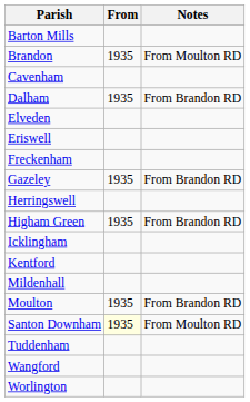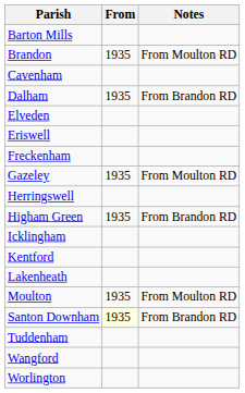 <table class="wikitable">
 <tr>
 <th>Parish</th>
 <th>From</th>
 <th>Notes</th>
 </tr>
 <tr>
 <td><a href='#'>Barton Mills</a></td>
 <td></td>
 <td></td>
 </tr>
 <tr>
 <td><a href='#'>Brandon</a></td>
 <td>1935</td>
 <td>From Moulton RD</td>
 </tr>
 <tr>
 <td><a href='#'>Cavenham</a></td>
 <td></td>
 <td></td>
 </tr>
 <tr>
 <td><a href='#'>Dalham</a></td>
 <td>1935</td>
 <td>From Brandon RD</td>
 </tr>
 <tr>
 <td><a href='#'>Elveden</a></td>
 <td></td>
 <td></td>
 </tr>
 <tr>
 <td><a href='#'>Eriswell</a></td>
 <td></td>
 <td></td>
 </tr>
 <tr>
 <td><a href='#'>Freckenham</a></td>
 <td></td>
 <td></td>
 </tr>
 <tr>
 <td><a href='#'>Gazeley</a></td>
 <td>1935</td>
-<td>From Brandon RD</td>
+<td>From Moulton RD</td>
 </tr>
 <tr>
 <td><a href='#'>Herringswell</a></td>
 <td></td>
 <td></td>
 </tr>
 <tr>
 <td><a href='#'>Higham Green</a></td>
 <td>1935</td>
 <td>From Brandon RD</td>
 </tr>
 <tr>
 <td><a href='#'>Icklingham</a></td>
 <td></td>
 <td></td>
 </tr>
 <tr>
 <td><a href='#'>Kentford</a></td>
 <td></td>
 <td></td>
 </tr>
 <tr>
-<td><a href='#'>Mildenhall</a></td>
+<td><a href='#'>Lakenheath</a></td>
 <td></td>
 <td></td>
 </tr>
 <tr>
 <td><a href='#'>Moulton</a></td>
 <td>1935</td>
-<td>From Brandon RD</td>
+<td>From Moulton RD</td>
 </tr>
 <tr>
 <td><a href='#'>Santon Downham</a></td>
 <td style="background: lightyellow;">1935</td>
-<td>From Moulton RD</td>
+<td>From Brandon RD</td>
 </tr>
 <tr>
 <td><a href='#'>Tuddenham</a></td>
 <td></td>
 <td></td>
 </tr>
 <tr>
 <td><a href='#'>Wangford</a></td>
 <td></td>
 <td></td>
 </tr>
 <tr>
 <td><a href='#'>Worlington</a></td>
 <td></td>
 <td></td>
 </tr>
 </table>
